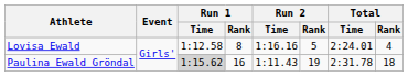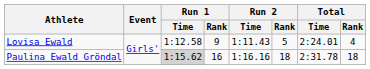 <table class="wikitable" style="font-size:90%">
 <tr>
 <th rowspan="2">Athlete</th>
 <th rowspan="2">Event</th>
 <th colspan="2">Run 1</th>
 <th colspan="2">Run 2</th>
 <th colspan="2">Total</th>
 </tr>
 <tr style="font-size:95%">
 <th>Time</th>
 <th>Rank</th>
 <th>Time</th>
 <th>Rank</th>
 <th>Time</th>
 <th>Rank</th>
 </tr>
 <tr align=center>
 <td align=left><a href='#'>Lovisa Ewald</a></td>
 <td align=left rowspan=2><a href='#'>Girls'</a></td>
 <td>1:12.58</td>
-<td>8</td>
-<td>1:16.16</td>
+<td>9</td>
+<td>1:11.43</td>
 <td>5</td>
 <td>2:24.01</td>
 <td>4</td>
 </tr>
 <tr align=center>
 <td align=left><a href='#'>Paulina Ewald Gröndal</a></td>
 <td style="background: lightgrey;">1:15.62</td>
 <td>16</td>
-<td>1:11.43</td>
-<td>19</td>
+<td>1:16.16</td>
+<td>18</td>
 <td>2:31.78</td>
 <td>18</td>
 </tr>
 </table>
